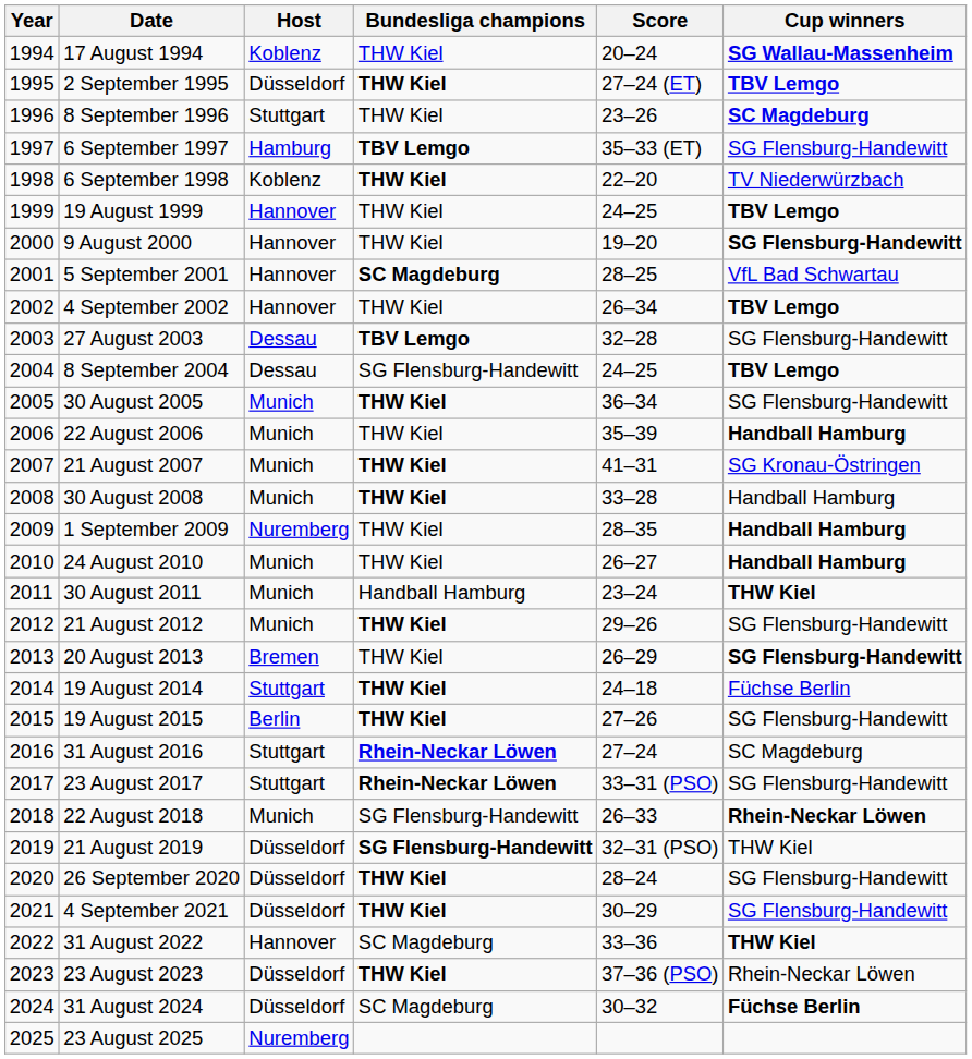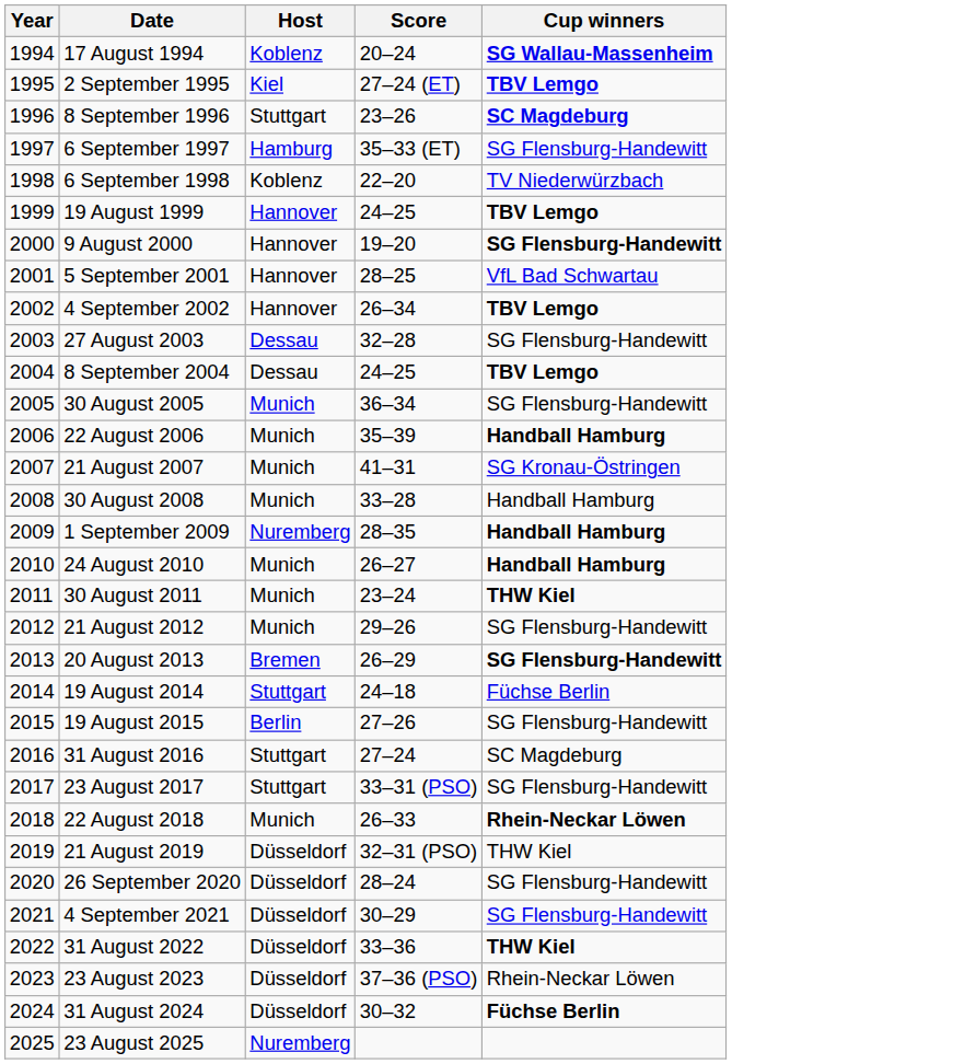 <table class="wikitable">
 <tr>
 <th>Year</th>
 <th>Date</th>
 <th>Host</th>
-<th>Bundesliga champions</th>
 <th>Score</th>
 <th>Cup winners</th>
 </tr>
 <tr>
 <td>1994</td>
 <td>17 August 1994</td>
 <td><a href='#'>Koblenz</a></td>
-<td><a href='#'>THW Kiel</a></td>
 <td>20–24</td>
 <td><strong><a href='#'>SG Wallau-Massenheim</a></strong></td>
 </tr>
 <tr>
 <td>1995</td>
 <td>2 September 1995</td>
-<td>Düsseldorf</td>
-<td><strong>THW Kiel</strong></td>
+<td><a href='#'>Kiel</a></td>
 <td>27–24 (<a href='#'>ET</a>)</td>
 <td><strong><a href='#'>TBV Lemgo</a></strong></td>
 </tr>
 <tr>
 <td>1996</td>
 <td>8 September 1996</td>
 <td>Stuttgart</td>
-<td>THW Kiel</td>
 <td>23–26</td>
 <td><strong><a href='#'>SC Magdeburg</a></strong></td>
 </tr>
 <tr>
 <td>1997</td>
 <td>6 September 1997</td>
 <td><a href='#'>Hamburg</a></td>
-<td><strong>TBV Lemgo</strong></td>
 <td>35–33 (ET)</td>
 <td><a href='#'>SG Flensburg-Handewitt</a></td>
 </tr>
 <tr>
 <td>1998</td>
 <td>6 September 1998</td>
 <td>Koblenz</td>
-<td><strong>THW Kiel</strong></td>
 <td>22–20</td>
 <td><a href='#'>TV Niederwürzbach</a></td>
 </tr>
 <tr>
 <td>1999</td>
 <td>19 August 1999</td>
 <td><a href='#'>Hannover</a></td>
-<td>THW Kiel</td>
 <td>24–25</td>
 <td><strong>TBV Lemgo</strong></td>
 </tr>
 <tr>
 <td>2000</td>
 <td>9 August 2000</td>
 <td>Hannover</td>
-<td>THW Kiel</td>
 <td>19–20</td>
 <td><strong>SG Flensburg-Handewitt</strong></td>
 </tr>
 <tr>
 <td>2001</td>
 <td>5 September 2001</td>
 <td>Hannover</td>
-<td><strong>SC Magdeburg</strong></td>
 <td>28–25</td>
 <td><a href='#'>VfL Bad Schwartau</a></td>
 </tr>
 <tr>
 <td>2002</td>
 <td>4 September 2002</td>
 <td>Hannover</td>
-<td>THW Kiel</td>
 <td>26–34</td>
 <td><strong>TBV Lemgo</strong></td>
 </tr>
 <tr>
 <td>2003</td>
 <td>27 August 2003</td>
 <td><a href='#'>Dessau</a></td>
-<td><strong>TBV Lemgo</strong></td>
 <td>32–28</td>
 <td>SG Flensburg-Handewitt</td>
 </tr>
 <tr>
 <td>2004</td>
 <td>8 September 2004</td>
 <td>Dessau</td>
-<td>SG Flensburg-Handewitt</td>
 <td>24–25</td>
 <td><strong>TBV Lemgo</strong></td>
 </tr>
 <tr>
 <td>2005</td>
 <td>30 August 2005</td>
 <td><a href='#'>Munich</a></td>
-<td><strong>THW Kiel</strong></td>
 <td>36–34</td>
 <td>SG Flensburg-Handewitt</td>
 </tr>
 <tr>
 <td>2006</td>
 <td>22 August 2006</td>
 <td>Munich</td>
-<td>THW Kiel</td>
 <td>35–39</td>
 <td><strong>Handball Hamburg</strong></td>
 </tr>
 <tr>
 <td>2007</td>
 <td>21 August 2007</td>
 <td>Munich</td>
-<td><strong>THW Kiel</strong></td>
 <td>41–31</td>
 <td><a href='#'>SG Kronau-Östringen</a></td>
 </tr>
 <tr>
 <td>2008</td>
 <td>30 August 2008</td>
 <td>Munich</td>
-<td><strong>THW Kiel</strong></td>
 <td>33–28</td>
 <td>Handball Hamburg</td>
 </tr>
 <tr>
 <td>2009</td>
 <td>1 September 2009</td>
 <td><a href='#'>Nuremberg</a></td>
-<td>THW Kiel</td>
 <td>28–35</td>
 <td><strong>Handball Hamburg</strong></td>
 </tr>
 <tr>
 <td>2010</td>
 <td>24 August 2010</td>
 <td>Munich</td>
-<td>THW Kiel</td>
 <td>26–27</td>
 <td><strong>Handball Hamburg</strong></td>
 </tr>
 <tr>
 <td>2011</td>
 <td>30 August 2011</td>
 <td>Munich</td>
-<td>Handball Hamburg</td>
 <td>23–24</td>
 <td><strong>THW Kiel</strong></td>
 </tr>
 <tr>
 <td>2012</td>
 <td>21 August 2012</td>
 <td>Munich</td>
-<td><strong>THW Kiel</strong></td>
 <td>29–26</td>
 <td>SG Flensburg-Handewitt</td>
 </tr>
 <tr>
 <td>2013</td>
 <td>20 August 2013</td>
 <td><a href='#'>Bremen</a></td>
-<td>THW Kiel</td>
 <td>26–29</td>
 <td><strong>SG Flensburg-Handewitt</strong></td>
 </tr>
 <tr>
 <td>2014</td>
 <td>19 August 2014</td>
 <td><a href='#'>Stuttgart</a></td>
-<td><strong>THW Kiel</strong></td>
 <td>24–18</td>
 <td><a href='#'>Füchse Berlin</a></td>
 </tr>
 <tr>
 <td>2015</td>
 <td>19 August 2015</td>
 <td><a href='#'>Berlin</a></td>
-<td><strong>THW Kiel</strong></td>
 <td>27–26</td>
 <td>SG Flensburg-Handewitt</td>
 </tr>
 <tr>
 <td>2016</td>
 <td>31 August 2016</td>
 <td>Stuttgart</td>
-<td><strong><a href='#'>Rhein-Neckar Löwen</a></strong></td>
 <td>27–24</td>
 <td>SC Magdeburg</td>
 </tr>
 <tr>
 <td>2017</td>
 <td>23 August 2017</td>
 <td>Stuttgart</td>
-<td><strong>Rhein-Neckar Löwen</strong></td>
 <td>33–31 (<a href='#'>PSO</a>)</td>
 <td>SG Flensburg-Handewitt</td>
 </tr>
 <tr>
 <td>2018</td>
 <td>22 August 2018</td>
 <td>Munich</td>
-<td>SG Flensburg-Handewitt</td>
 <td>26–33</td>
 <td><strong>Rhein-Neckar Löwen</strong></td>
 </tr>
 <tr>
 <td>2019</td>
 <td>21 August 2019</td>
 <td>Düsseldorf</td>
-<td><strong>SG Flensburg-Handewitt</strong></td>
 <td>32–31 (PSO)</td>
 <td>THW Kiel</td>
 </tr>
 <tr>
 <td>2020</td>
 <td>26 September 2020</td>
 <td>Düsseldorf</td>
-<td><strong>THW Kiel</strong></td>
 <td>28–24</td>
 <td>SG Flensburg-Handewitt</td>
 </tr>
 <tr>
 <td>2021</td>
 <td>4 September 2021</td>
 <td>Düsseldorf</td>
-<td><strong>THW Kiel</strong></td>
 <td>30–29</td>
 <td><a href='#'>SG Flensburg-Handewitt</a></td>
 </tr>
 <tr>
 <td>2022</td>
 <td>31 August 2022</td>
-<td>Hannover</td>
-<td>SC Magdeburg</td>
+<td>Düsseldorf</td>
 <td>33–36</td>
 <td><strong>THW Kiel</strong></td>
 </tr>
 <tr>
 <td>2023</td>
 <td>23 August 2023</td>
 <td>Düsseldorf</td>
-<td><strong>THW Kiel</strong></td>
 <td>37–36 (<a href='#'>PSO</a>)</td>
 <td>Rhein-Neckar Löwen</td>
 </tr>
 <tr>
 <td>2024</td>
 <td>31 August 2024</td>
 <td>Düsseldorf</td>
-<td>SC Magdeburg</td>
 <td>30–32</td>
 <td><strong>Füchse Berlin</strong></td>
 </tr>
 <tr>
 <td>2025</td>
 <td>23 August 2025</td>
 <td><a href='#'>Nuremberg</a></td>
 <td></td>
 <td></td>
-<td></td>
 </tr>
 </table>
